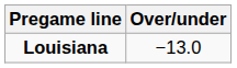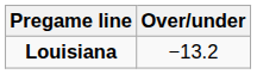 <table class="wikitable">
 <tr align="center">
 <th style=>Pregame line</th>
 <th style=>Over/under</th>
 </tr>
 <tr align="center">
 <td><strong>Louisiana</strong></td>
-<td>−13.0</td>
+<td>−13.2</td>
 </tr>
 </table>
